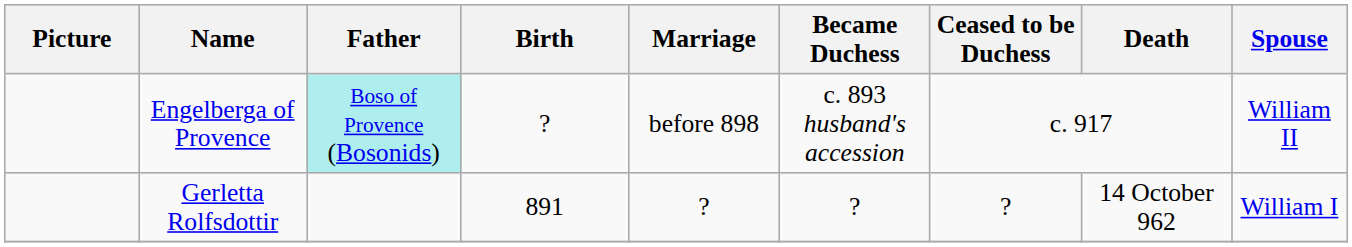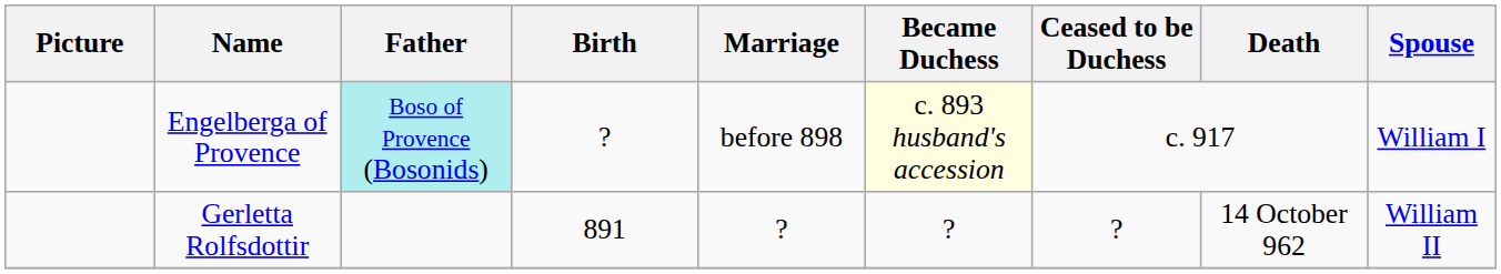 <table width=95% class="wikitable">
 <tr>
 <th width = "8%">Picture</th>
 <th width = "10%">Name</th>
 <th width = "9%">Father</th>
 <th width = "10%">Birth</th>
 <th width = "9%">Marriage</th>
 <th width = "9%">Became Duchess</th>
 <th width = "9%">Ceased to be Duchess</th>
 <th width = "9%">Death</th>
 <th width = "6%"><a href='#'>Spouse</a></th>
 </tr>
 <tr>
 <td align="center"></td>
 <td align="center"><a href='#'>Engelberga of Provence</a></td>
 <td align="center" style="background: paleturquoise;"><small><a href='#'>Boso of Provence</a></small><br>(<a href='#'>Bosonids</a>)</td>
 <td align="center">?</td>
 <td align="center">before 898</td>
-<td align="center">c. 893<br><em>husband's accession</em></td>
+<td align="center" style="background: lightyellow;">c. 893<br><em>husband's accession</em></td>
 <td align="center" colspan="2">c. 917</td>
-<td align="center"><a href='#'>William II</a></td>
+<td align="center"><a href='#'>William I</a></td>
 </tr>
 <tr>
 <td align="center"></td>
 <td align="center"><a href='#'>Gerletta Rolfsdottir</a></td>
 <td align="center"></td>
 <td align="center">891</td>
 <td align="center">?</td>
 <td align="center">?</td>
 <td align="center">?</td>
 <td align="center">14 October 962</td>
-<td align="center"><a href='#'>William I</a></td>
+<td align="center"><a href='#'>William II</a></td>
 </tr>
 <tr>
 </tr>
 </table>
